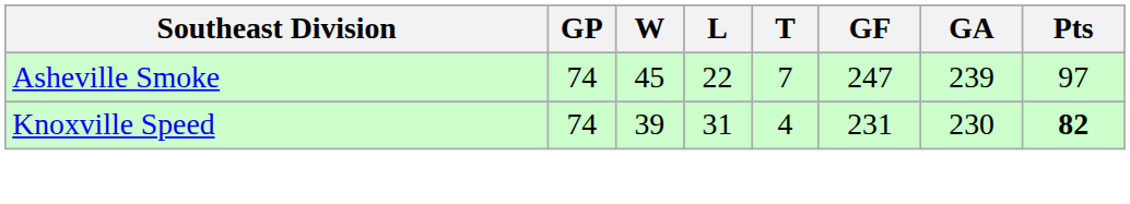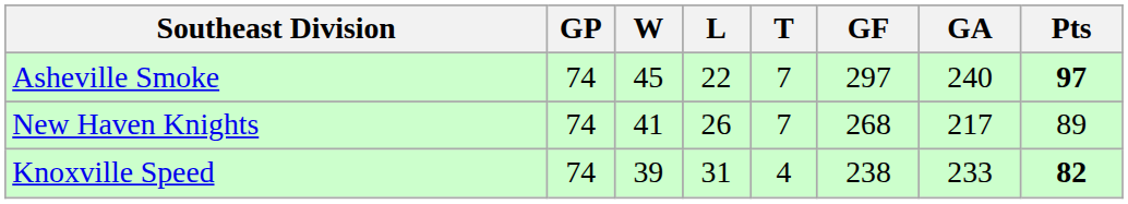 <table class="wikitable">
 <tr>
 <th width="40%" bgcolor="#e0e0e0">Southeast Division</th>
 <th width="5%" bgcolor="#e0e0e0">GP</th>
 <th width="5%" bgcolor="#e0e0e0">W</th>
 <th width="5%" bgcolor="#e0e0e0">L</th>
 <th width="5%" bgcolor="#e0e0e0">T</th>
 <th width="7.5%" bgcolor="#e0e0e0">GF</th>
 <th width="7.5%" bgcolor="#e0e0e0">GA</th>
 <th width="7.5%" bgcolor="#e0e0e0">Pts</th>
 </tr>
 <tr align="center" bgcolor="#CCFFCC">
 <td align="left"><a href='#'>Asheville Smoke</a></td>
 <td>74</td>
 <td>45</td>
 <td>22</td>
 <td>7</td>
-<td>247</td>
-<td>239</td>
-<td>97</td>
+<td>297</td>
+<td>240</td>
+<td><strong>97</strong></td>
+</tr>
+<tr align="center" bgcolor="#CCFFCC">
+<td align="left"><a href='#'>New Haven Knights</a></td>
+<td>74</td>
+<td>41</td>
+<td>26</td>
+<td>7</td>
+<td>268</td>
+<td>217</td>
+<td>89</td>
 </tr>
 <tr align="center" bgcolor="#CCFFCC">
 <td align="left"><a href='#'>Knoxville Speed</a></td>
 <td>74</td>
 <td>39</td>
 <td>31</td>
 <td>4</td>
-<td>231</td>
-<td>230</td>
+<td>238</td>
+<td>233</td>
 <td><strong>82</strong></td>
 </tr>
 </table>
